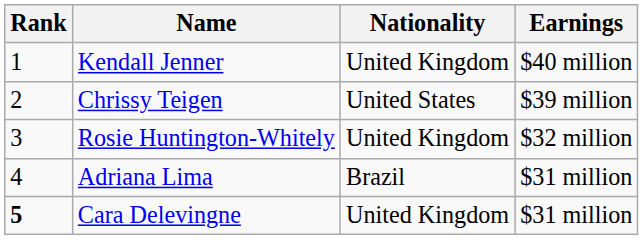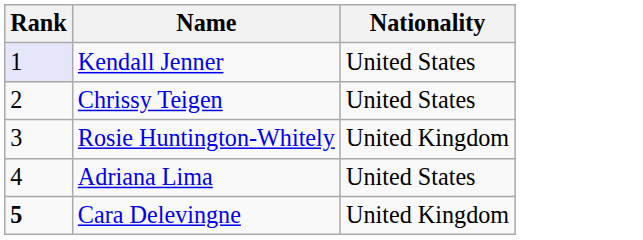 <table class="wikitable sortable" border="0">
 <tr>
 <th scope="col">Rank</th>
 <th scope="col">Name</th>
 <th scope="col">Nationality</th>
-<th scope="col">Earnings</th>
 </tr>
 <tr>
-<td>1</td>
+<td style="background: lavender;">1</td>
 <td><a href='#'>Kendall Jenner</a></td>
-<td>United Kingdom</td>
-<td align="right">$40 million</td>
+<td>United States</td>
 </tr>
 <tr>
 <td>2</td>
 <td><a href='#'>Chrissy Teigen</a></td>
 <td>United States</td>
-<td align="right">$39 million</td>
 </tr>
 <tr>
 <td>3</td>
 <td><a href='#'>Rosie Huntington-Whitely</a></td>
 <td>United Kingdom</td>
-<td align="right">$32 million</td>
 </tr>
 <tr>
 <td>4</td>
 <td><a href='#'>Adriana Lima</a></td>
-<td>Brazil</td>
-<td align="right">$31 million</td>
+<td>United States</td>
 </tr>
 <tr>
 <td><strong>5</strong></td>
 <td><a href='#'>Cara Delevingne</a></td>
 <td>United Kingdom</td>
-<td align="right">$31 million</td>
 </tr>
 </table>
